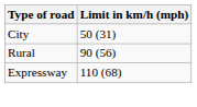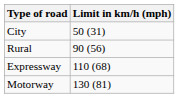 <table class="wikitable">
 <tr>
 <th>Type of road</th>
 <th>Limit in km/h (mph)</th>
 </tr>
 <tr>
 <td>City</td>
 <td>50 (31)</td>
 </tr>
 <tr>
 <td>Rural</td>
 <td>90 (56)</td>
 </tr>
 <tr>
 <td>Expressway</td>
 <td>110 (68)</td>
 </tr>
+<tr>
+<td>Motorway</td>
+<td>130 (81)</td>
+</tr>
 </table>
